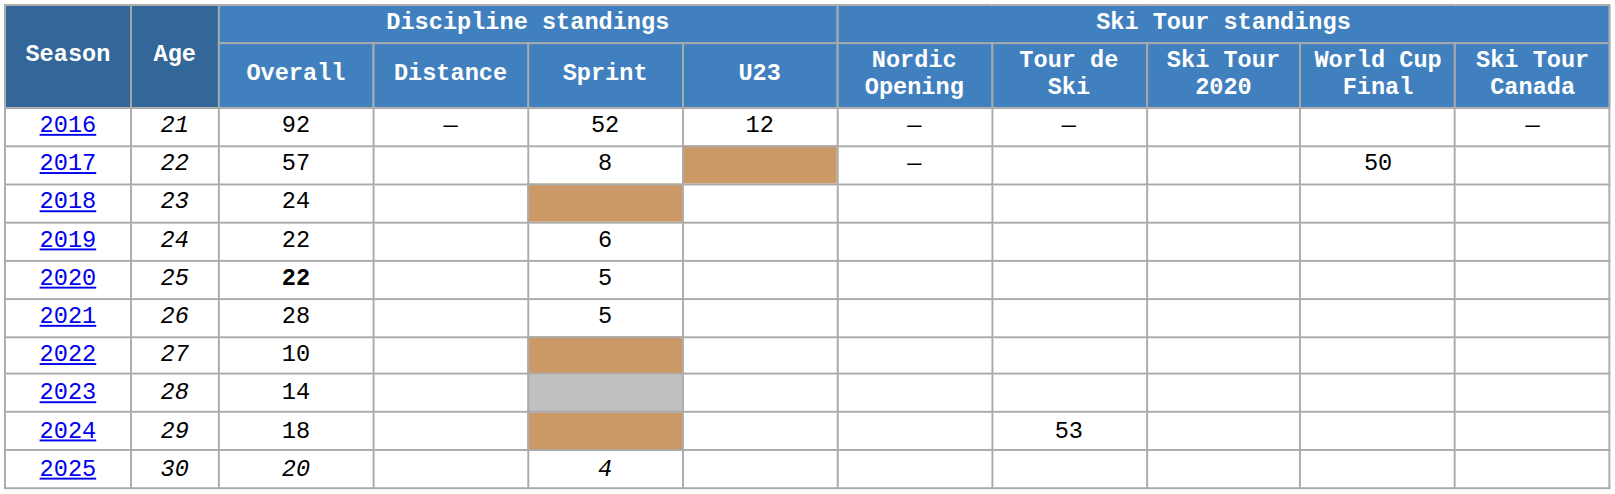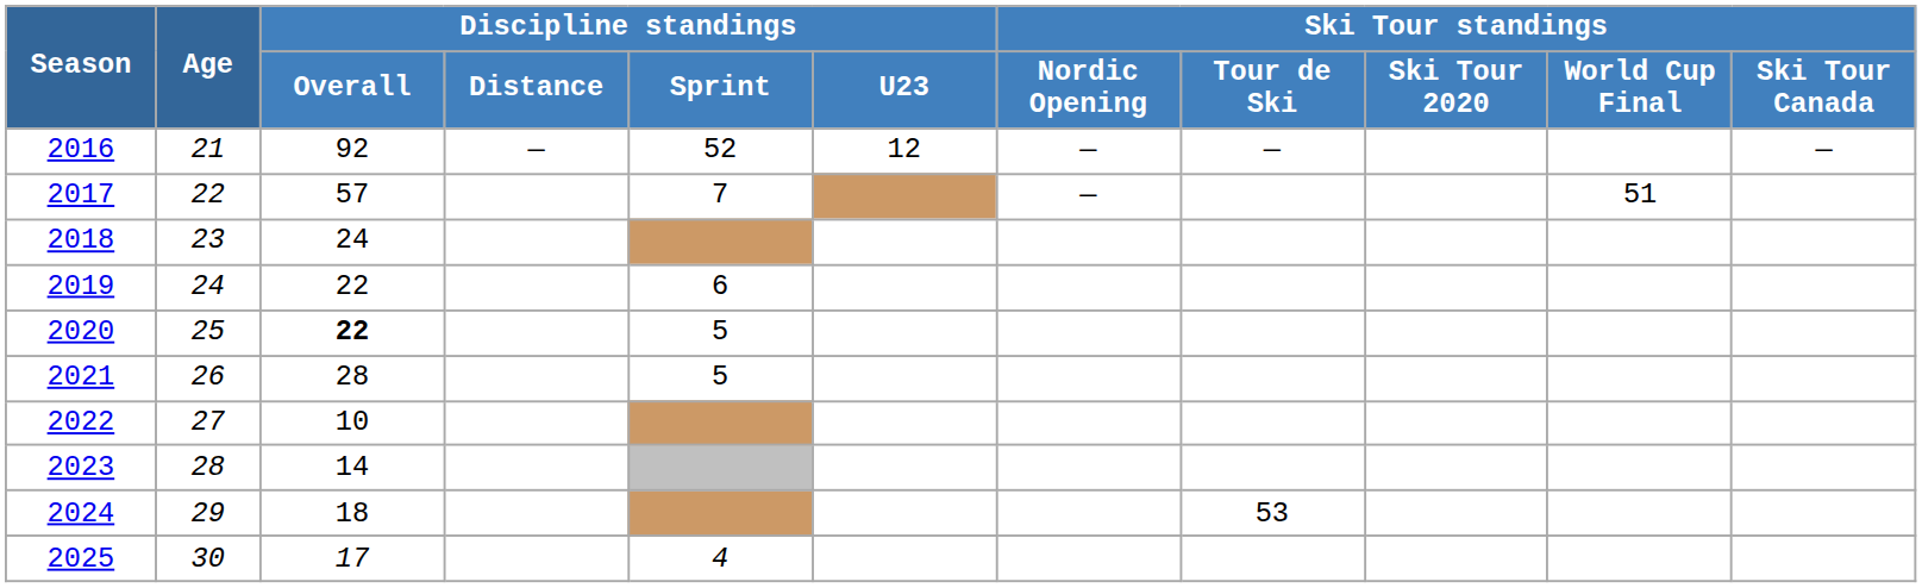 <table class="wikitable" style="font-size:95%; text-align:center; border:grey solid 1px; border-collapse:collapse; background:#ffffff;">
 <tr>
 <th style="background-color:#369; color:white; width:60px;" rowspan="2"> Season </th>
 <th style="background-color:#369; color:white; width:40px;" rowspan="2"> Age </th>
 <th style="background-color:#4180be; color:white;" colspan="4">Discipline standings</th>
 <th style="background-color:#4180be; color:white;" colspan="5">Ski Tour standings</th>
 </tr>
 <tr>
 <th style="background-color:#4180be; color:white; width:75px;">Overall</th>
 <th style="background-color:#4180be; color:white; width:75px;">Distance</th>
 <th style="background-color:#4180be; color:white; width:75px;">Sprint</th>
 <th style="background-color:#4180be; color:white; width:75px;">U23</th>
 <th style="background-color:#4180be; color:white; width:75px;">Nordic<br>Opening</th>
 <th style="background-color:#4180be; color:white; width:75px;">Tour de<br>Ski</th>
 <th style="background-color:#4180be; color:white; width:75px;">Ski Tour<br>2020</th>
 <th style="background-color:#4180be; color:white; width:75px;">World Cup<br>Final</th>
 <th style="background-color:#4180be; color:white; width:75px;">Ski Tour<br>Canada</th>
 </tr>
 <tr>
 <td><a href='#'>2016</a></td>
 <td><em>21</em></td>
 <td>92</td>
 <td>—</td>
 <td>52</td>
 <td>12</td>
 <td>—</td>
 <td>—</td>
 <td></td>
 <td></td>
 <td>—</td>
 </tr>
 <tr>
 <td><a href='#'>2017</a></td>
 <td><em>22</em></td>
 <td>57</td>
 <td></td>
-<td>8</td>
+<td>7</td>
 <td bgcolor="cc9966"></td>
 <td>—</td>
 <td></td>
 <td></td>
-<td>50</td>
+<td>51</td>
 <td></td>
 </tr>
 <tr>
 <td><a href='#'>2018</a></td>
 <td><em>23</em></td>
 <td>24</td>
 <td></td>
 <td bgcolor="cc9966"></td>
 <td></td>
 <td></td>
 <td></td>
 <td></td>
 <td></td>
 <td></td>
 </tr>
 <tr>
 <td><a href='#'>2019</a></td>
 <td><em>24</em></td>
 <td>22</td>
 <td></td>
 <td>6</td>
 <td></td>
 <td></td>
 <td></td>
 <td></td>
 <td></td>
 <td></td>
 </tr>
 <tr>
 <td><a href='#'>2020</a></td>
 <td><em>25</em></td>
 <td><strong>22</strong></td>
 <td></td>
 <td>5</td>
 <td></td>
 <td></td>
 <td></td>
 <td></td>
 <td></td>
 <td></td>
 </tr>
 <tr>
 <td><a href='#'>2021</a></td>
 <td><em>26</em></td>
 <td>28</td>
 <td></td>
 <td>5</td>
 <td></td>
 <td></td>
 <td></td>
 <td></td>
 <td></td>
 <td></td>
 </tr>
 <tr>
 <td><a href='#'>2022</a></td>
 <td><em>27</em></td>
 <td>10</td>
 <td></td>
 <td bgcolor="cc9966"></td>
 <td></td>
 <td></td>
 <td></td>
 <td></td>
 <td></td>
 <td></td>
 </tr>
 <tr>
 <td><a href='#'>2023</a></td>
 <td><em>28</em></td>
 <td>14</td>
 <td></td>
 <td bgcolor="silver"></td>
 <td></td>
 <td></td>
 <td></td>
 <td></td>
 <td></td>
 <td></td>
 </tr>
 <tr>
 <td><a href='#'>2024</a></td>
 <td><em>29</em></td>
 <td>18</td>
 <td></td>
 <td bgcolor="cc9966"></td>
 <td></td>
 <td></td>
 <td>53</td>
 <td></td>
 <td></td>
 <td></td>
 </tr>
 <tr>
 <td><a href='#'>2025</a></td>
 <td><em>30</em></td>
-<td><em>20</em></td>
+<td><em>17</em></td>
 <td></td>
 <td><em>4</em></td>
 <td></td>
 <td></td>
 <td></td>
 <td></td>
 <td></td>
 <td></td>
 </tr>
 </table>
